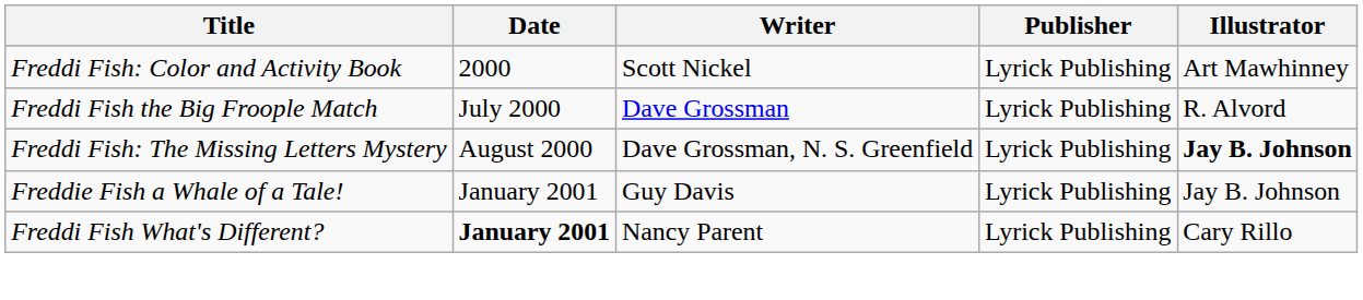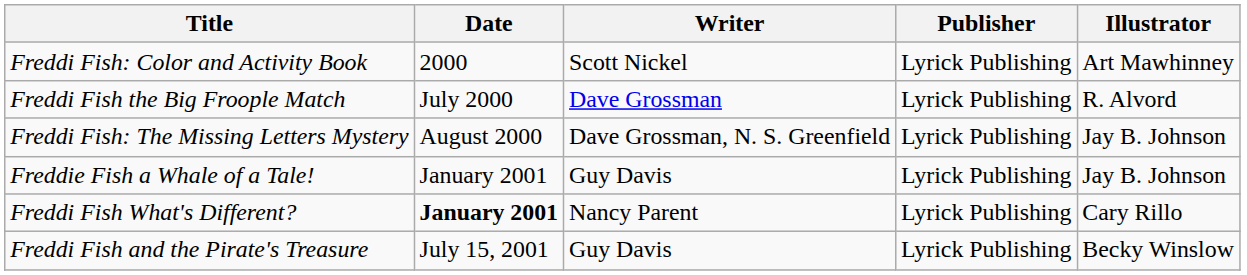 <table class="wikitable">
 <tr>
 <th>Title</th>
 <th>Date</th>
 <th>Writer</th>
 <th>Publisher</th>
 <th>Illustrator</th>
 </tr>
 <tr>
 <td><em>Freddi Fish: Color and Activity Book</em></td>
 <td>2000</td>
 <td>Scott Nickel</td>
 <td>Lyrick Publishing</td>
 <td>Art Mawhinney</td>
 </tr>
 <tr>
 <td><em>Freddi Fish the Big Froople Match</em></td>
 <td>July 2000</td>
 <td><a href='#'>Dave Grossman</a></td>
 <td>Lyrick Publishing</td>
 <td>R. Alvord</td>
 </tr>
 <tr>
 <td><em>Freddi Fish: The Missing Letters Mystery</em></td>
 <td>August 2000</td>
 <td>Dave Grossman, N. S. Greenfield</td>
 <td>Lyrick Publishing</td>
-<td><strong>Jay B. Johnson</strong></td>
+<td>Jay B. Johnson</td>
 </tr>
 <tr>
 <td><em>Freddie Fish a Whale of a Tale!</em></td>
 <td>January 2001</td>
 <td>Guy Davis</td>
 <td>Lyrick Publishing</td>
 <td>Jay B. Johnson</td>
 </tr>
 <tr>
 <td><em>Freddi Fish What's Different?</em></td>
 <td><strong>January 2001</strong></td>
 <td>Nancy Parent</td>
 <td>Lyrick Publishing</td>
 <td>Cary Rillo</td>
 </tr>
+<tr>
+<td><em>Freddi Fish and the Pirate's Treasure</em></td>
+<td>July 15, 2001</td>
+<td>Guy Davis</td>
+<td>Lyrick Publishing</td>
+<td>Becky Winslow</td>
+</tr>
 </table>
